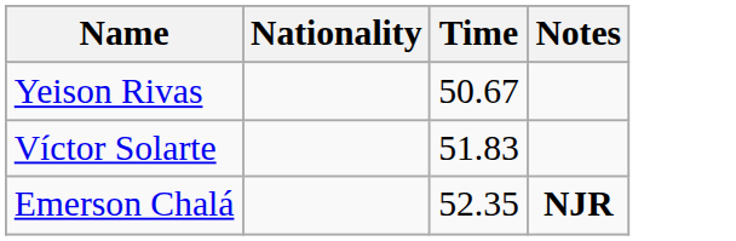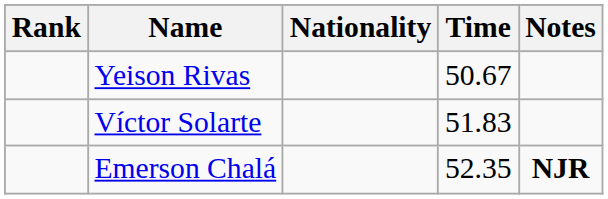 <table class="wikitable sortable" style="text-align:center">
 <tr>
+<th>Rank</th>
 <th>Name</th>
 <th>Nationality</th>
 <th>Time</th>
 <th>Notes</th>
 </tr>
 <tr>
+<td></td>
 <td align=left><a href='#'>Yeison Rivas</a></td>
 <td align=left></td>
 <td>50.67</td>
 <td></td>
 </tr>
 <tr>
+<td></td>
 <td align=left><a href='#'>Víctor Solarte</a></td>
 <td align=left></td>
 <td>51.83</td>
 <td></td>
 </tr>
 <tr>
+<td></td>
 <td align=left><a href='#'>Emerson Chalá</a></td>
 <td align=left></td>
 <td>52.35</td>
 <td><strong>NJR</strong></td>
 </tr>
 </table>
